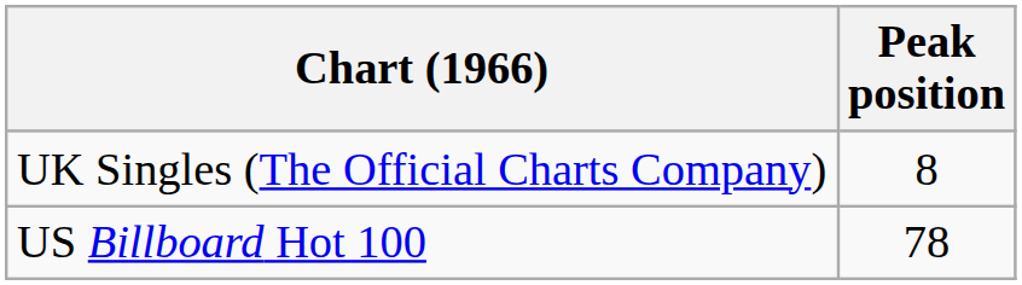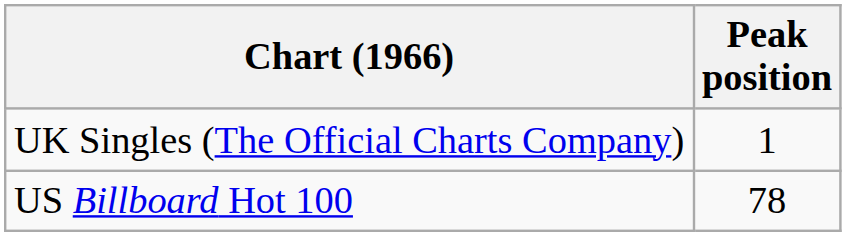 <table class="wikitable sortable">
 <tr>
 <th>Chart (1966)</th>
 <th>Peak<br>position</th>
 </tr>
 <tr>
 <td>UK Singles (<a href='#'>The Official Charts Company</a>)</td>
-<td align="center">8</td>
+<td align="center">1</td>
 </tr>
 <tr>
 <td align="left">US <a href='#'><em>Billboard</em> Hot 100</a></td>
 <td align="center">78</td>
 </tr>
 </table>
